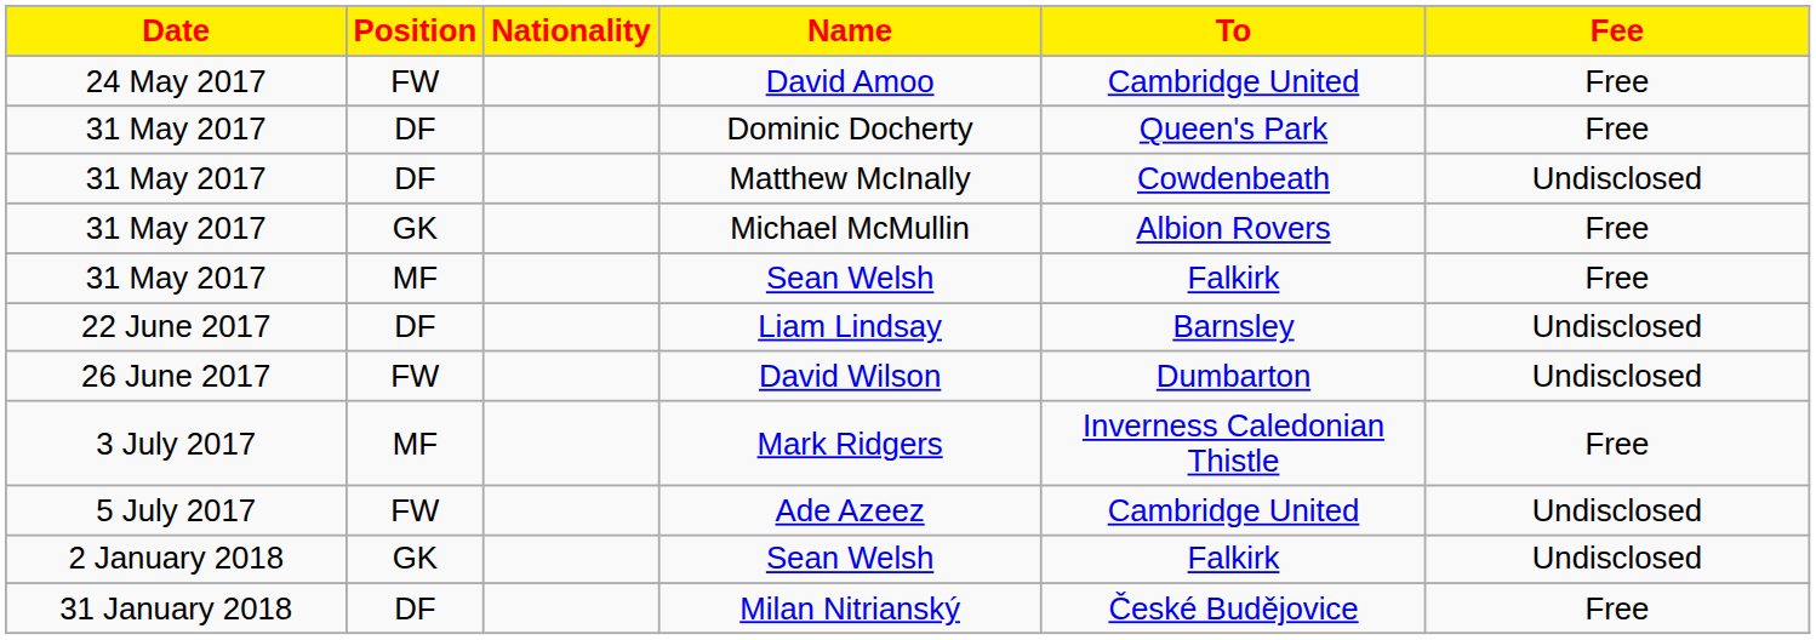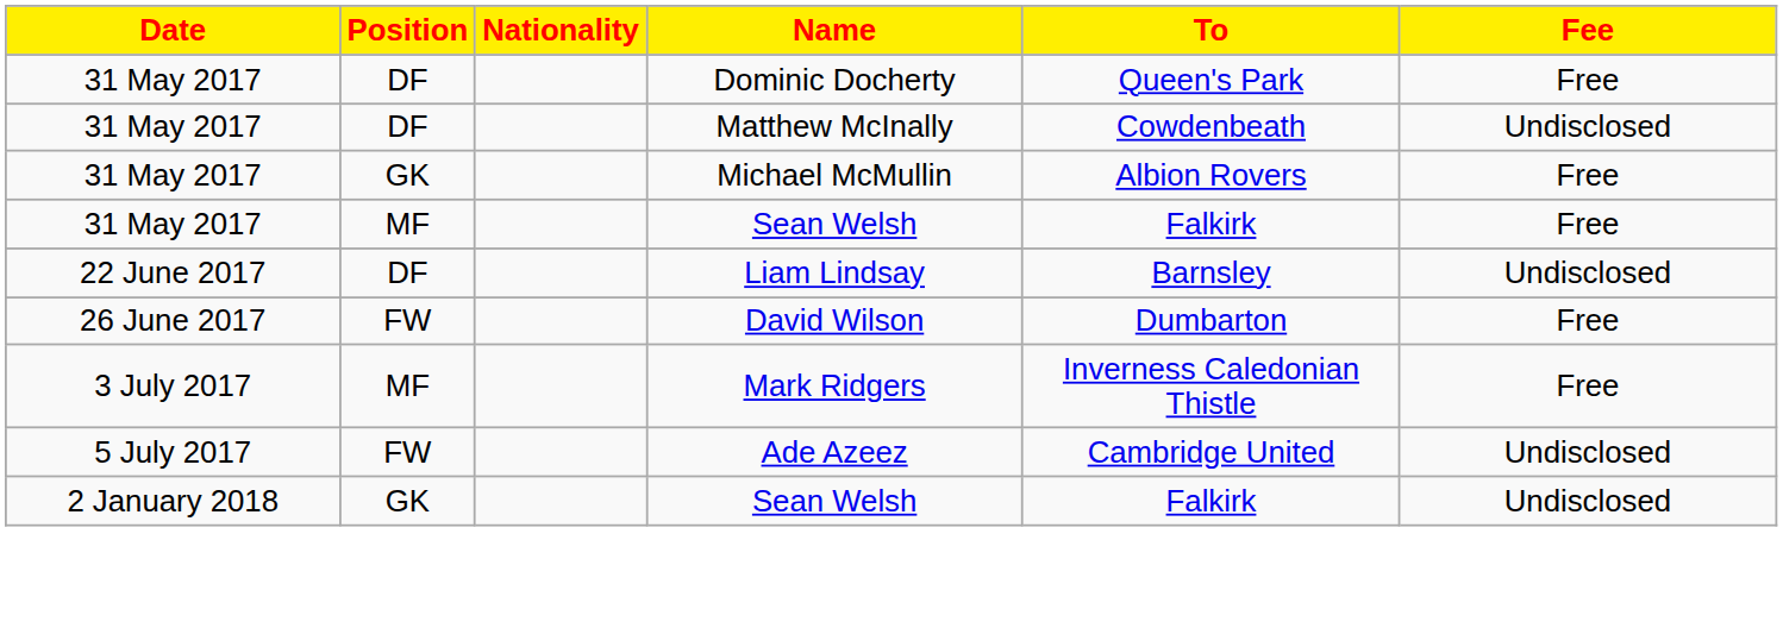 <table class="wikitable"  style="text-align:center; font-size:90%; ">
 <tr>
 <th style="background:#FFEF00; color:red; width:150px;">Date</th>
 <th style="background:#FFEF00; color:red; width:45px;">Position</th>
 <th style="background:#FFEF00; color:red; width:45px;">Nationality</th>
 <th style="background:#FFEF00; color:red; width:170px;">Name</th>
 <th style="background:#FFEF00; color:red; width:170px;">To</th>
 <th style="background:#FFEF00; color:red; width:170px;">Fee</th>
-</tr>
-<tr>
-<td>24 May 2017</td>
-<td>FW</td>
-<td></td>
-<td><a href='#'>David Amoo</a></td>
-<td><a href='#'>Cambridge United</a></td>
-<td>Free</td>
 </tr>
 <tr>
 <td>31 May 2017</td>
 <td>DF</td>
 <td></td>
 <td>Dominic Docherty</td>
 <td><a href='#'>Queen's Park</a></td>
 <td>Free</td>
 </tr>
 <tr>
 <td>31 May 2017</td>
 <td>DF</td>
 <td></td>
 <td>Matthew McInally</td>
 <td><a href='#'>Cowdenbeath</a></td>
 <td>Undisclosed</td>
 </tr>
 <tr>
 <td>31 May 2017</td>
 <td>GK</td>
 <td></td>
 <td>Michael McMullin</td>
 <td><a href='#'>Albion Rovers</a></td>
 <td>Free</td>
 </tr>
 <tr>
 <td>31 May 2017</td>
 <td>MF</td>
 <td></td>
 <td><a href='#'>Sean Welsh</a></td>
 <td><a href='#'>Falkirk</a></td>
 <td>Free</td>
 </tr>
 <tr>
 <td>22 June 2017</td>
 <td>DF</td>
 <td></td>
 <td><a href='#'>Liam Lindsay</a></td>
 <td><a href='#'>Barnsley</a></td>
 <td>Undisclosed</td>
 </tr>
 <tr>
 <td>26 June 2017</td>
 <td>FW</td>
 <td></td>
 <td><a href='#'>David Wilson</a></td>
 <td><a href='#'>Dumbarton</a></td>
-<td>Undisclosed</td>
+<td>Free</td>
 </tr>
 <tr>
 <td>3 July 2017</td>
 <td>MF</td>
 <td></td>
 <td><a href='#'>Mark Ridgers</a></td>
 <td><a href='#'>Inverness Caledonian Thistle</a></td>
 <td>Free</td>
 </tr>
 <tr>
 <td>5 July 2017</td>
 <td>FW</td>
 <td></td>
 <td><a href='#'>Ade Azeez</a></td>
 <td><a href='#'>Cambridge United</a></td>
 <td>Undisclosed</td>
 </tr>
 <tr>
 <td>2 January 2018</td>
 <td>GK</td>
 <td></td>
 <td><a href='#'>Sean Welsh</a></td>
 <td><a href='#'>Falkirk</a></td>
 <td>Undisclosed</td>
 </tr>
-<tr>
-<td>31 January 2018</td>
-<td>DF</td>
-<td></td>
-<td><a href='#'>Milan Nitrianský</a></td>
-<td><a href='#'>České Budějovice</a></td>
-<td>Free</td>
-</tr>
 </table>
